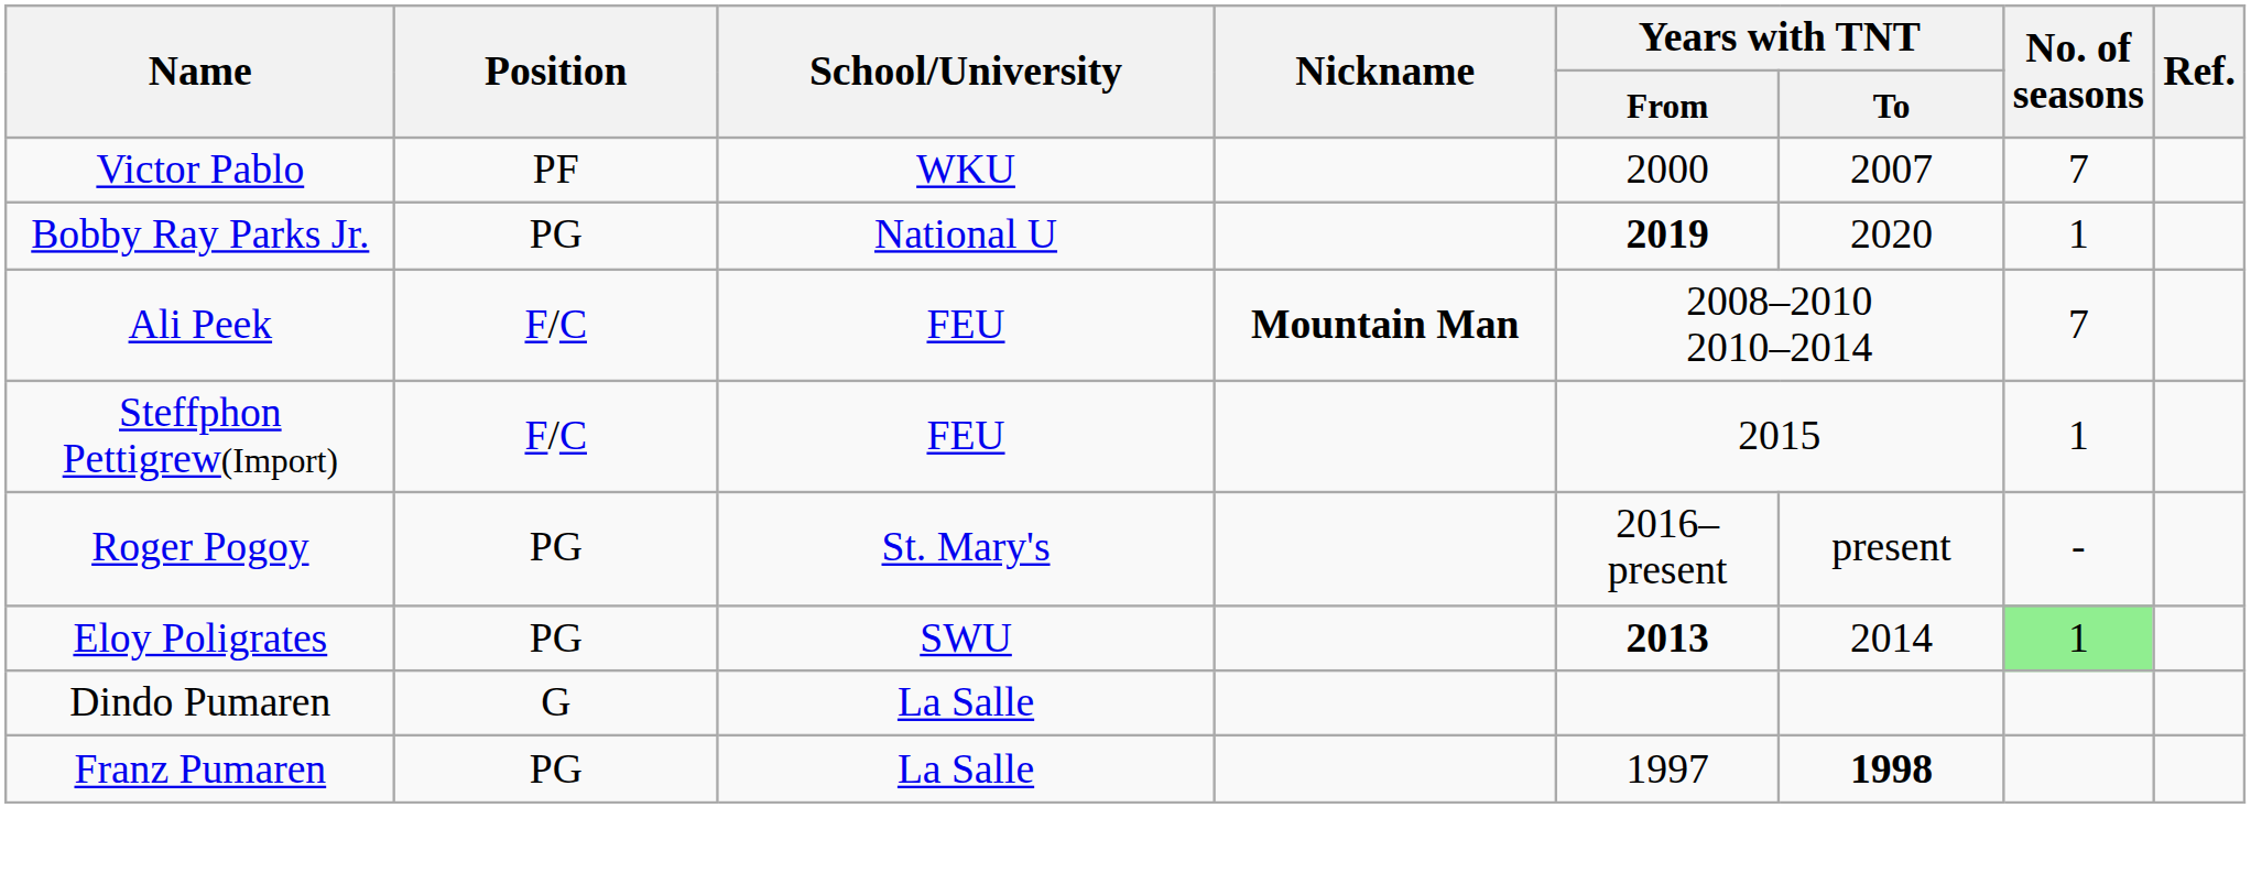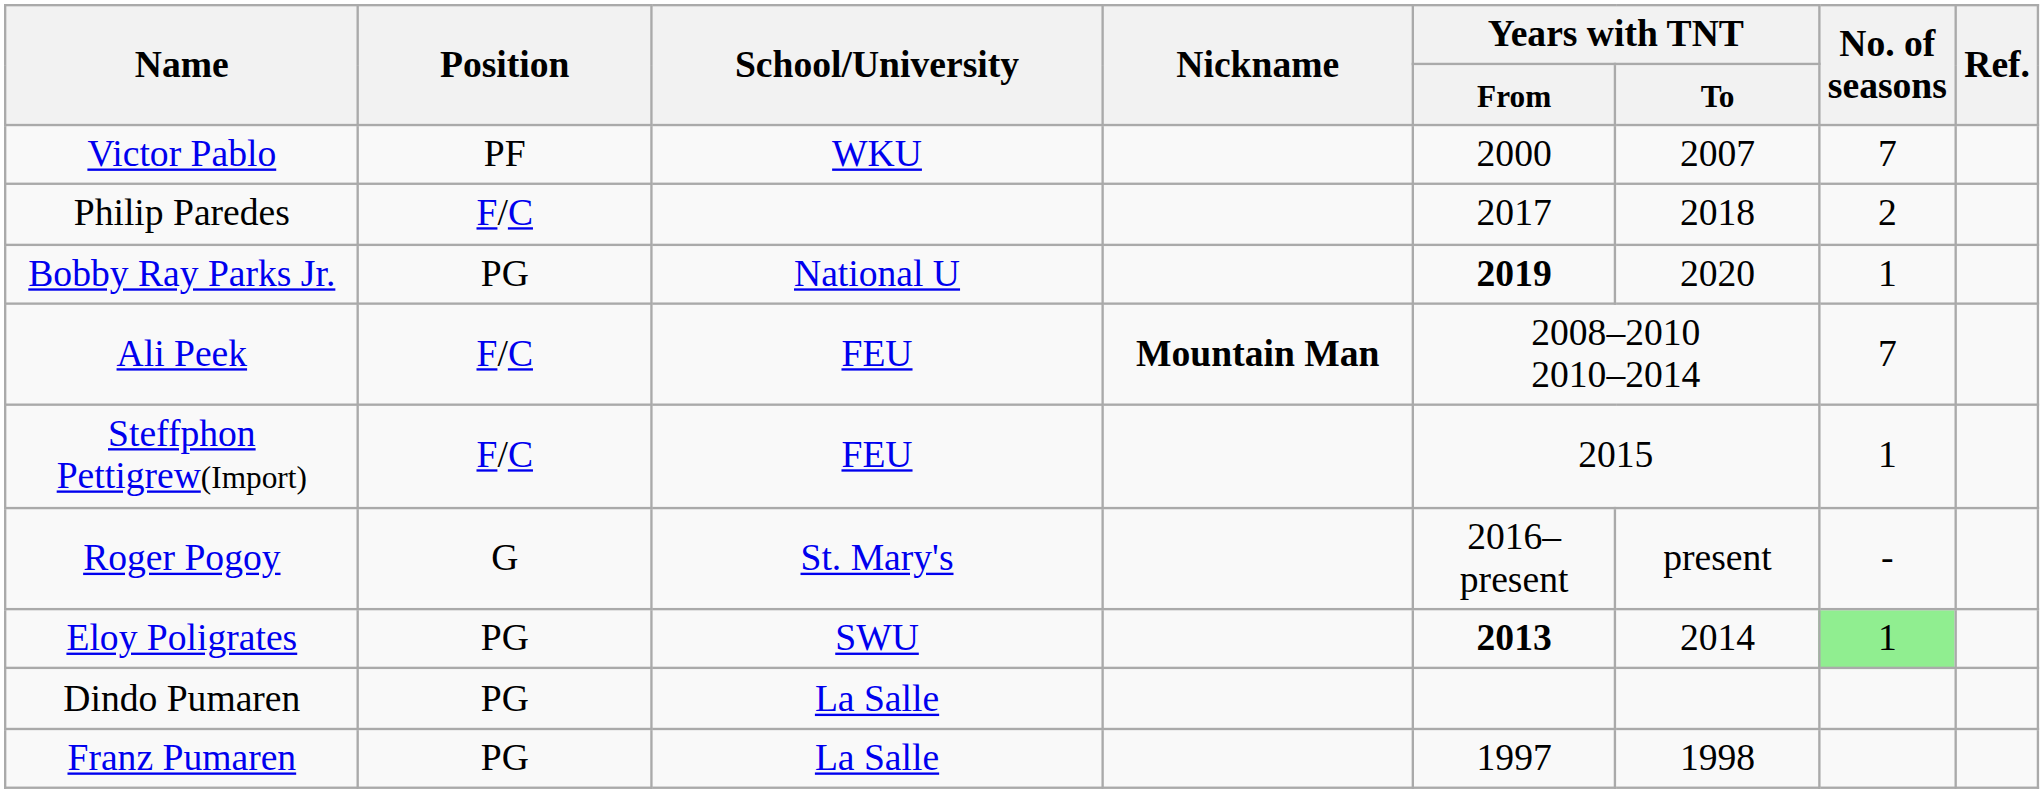 <table class="wikitable sortable" style="text-align:center" width="98%">
 <tr>
 <th style="width:180px;" rowspan="2">Name</th>
 <th style="width:180px;" rowspan="2">Position</th>
 <th style="width:250px;" rowspan="2">School/University</th>
 <th style="width:180px;" rowspan="2">Nickname</th>
 <th style="width:180px; text-align:center;" colspan="2">Years with TNT</th>
 <th rowspan="2">No. of seasons</th>
 <th rowspan="2"; class=unsortable>Ref.</th>
 </tr>
 <tr>
 <th style="width:10%; text-align:center;"><small>From</small></th>
 <th style="width:10%; text-align:center;"><small>To</small></th>
 </tr>
 <tr>
 <td><a href='#'>Victor Pablo</a></td>
 <td align=center>PF</td>
 <td><a href='#'>WKU</a></td>
 <td align=center></td>
 <td align=center>2000</td>
 <td>2007</td>
 <td>7</td>
+<td></td>
+</tr>
+<tr>
+<td>Philip Paredes</td>
+<td><a href='#'>F</a>/<a href='#'>C</a></td>
+<td></td>
+<td></td>
+<td>2017</td>
+<td>2018</td>
+<td>2</td>
 <td></td>
 </tr>
 <tr>
 <td><a href='#'>Bobby Ray Parks Jr.</a></td>
 <td align=center>PG</td>
 <td><a href='#'>National U</a></td>
 <td align="center"></td>
 <td align="center"><strong>2019</strong></td>
 <td>2020</td>
 <td>1</td>
 <td></td>
 </tr>
 <tr>
 <td><a href='#'>Ali Peek</a></td>
 <td align="center"><a href='#'>F</a>/<a href='#'>C</a></td>
 <td><a href='#'>FEU</a></td>
 <td align="center"><strong>Mountain Man</strong></td>
 <td colspan="2" align="center">2008–2010<br>2010–2014</td>
 <td>7</td>
 <td></td>
 </tr>
 <tr>
 <td><a href='#'>Steffphon Pettigrew</a><small>(Import)</small></td>
 <td align="center"><a href='#'>F</a>/<a href='#'>C</a></td>
 <td><a href='#'>FEU</a></td>
 <td align="center"></td>
 <td colspan="2" align="center">2015</td>
 <td>1</td>
 <td></td>
 </tr>
 <tr>
 <td><a href='#'>Roger Pogoy</a></td>
-<td align=center>PG</td>
+<td align="center">G</td>
 <td><a href='#'>St. Mary's</a></td>
 <td align="center"></td>
 <td align="center">2016–present</td>
 <td>present</td>
 <td>-</td>
 <td></td>
 </tr>
 <tr>
 <td><a href='#'>Eloy Poligrates</a></td>
 <td align="center">PG</td>
 <td><a href='#'>SWU</a></td>
 <td align="center"></td>
 <td align="center"><strong>2013</strong></td>
 <td>2014</td>
 <td style="background: lightgreen;">1</td>
 <td></td>
 </tr>
 <tr>
 <td>Dindo Pumaren</td>
-<td align="center">G</td>
+<td align=center>PG</td>
 <td><a href='#'>La Salle</a></td>
 <td align=center></td>
 <td align=center></td>
 <td></td>
 <td></td>
 <td></td>
 </tr>
 <tr>
 <td><a href='#'>Franz Pumaren</a></td>
 <td align=center>PG</td>
 <td><a href='#'>La Salle</a></td>
 <td align=center></td>
 <td align=center>1997</td>
-<td><strong>1998</strong></td>
+<td>1998</td>
 <td></td>
 <td></td>
 </tr>
 </table>
